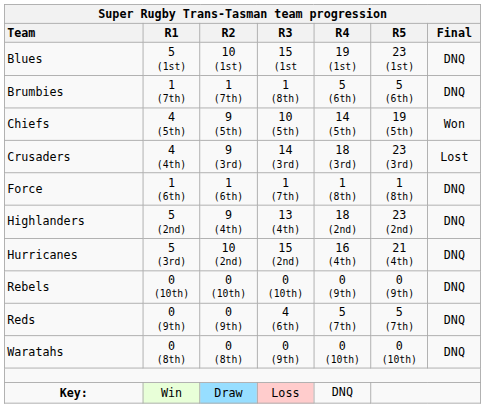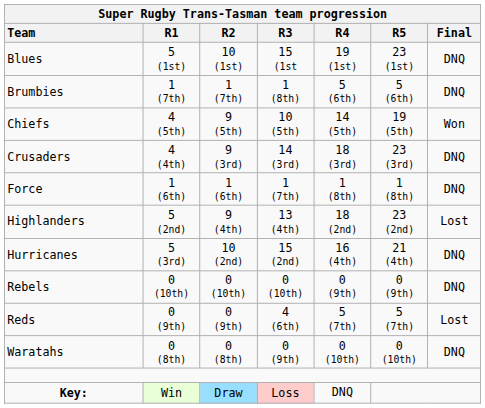 <table class="wikitable" style="text-align:center;min-width:60%">
 <tr>
 <th colspan="100%" cellpadding="0" cellspacing="0">Super Rugby Trans-Tasman team progression</th>
 </tr>
 <tr>
 <th style="text-align:left;width:8em">Team</th>
 <th style="width:2em">R1</th>
 <th style="width:2em">R2</th>
 <th style="width:2em">R3</th>
 <th style="width:2em">R4</th>
 <th style="width:2em">R5</th>
 <th style="padding:1px;width:2em">Final</th>
 </tr>
 <tr>
 <td style="text-align:left">Blues</td>
 <td>5<br><small>(1st)</small></td>
 <td>10<br><small>(1st)</small></td>
 <td>15<br><small>(1st</small></td>
 <td>19<br><small>(1st)</small></td>
 <td>23<br><small>(1st)</small></td>
 <td>DNQ</td>
 </tr>
 <tr>
 <td style="text-align:left">Brumbies</td>
 <td>1<br><small>(7th)</small></td>
 <td>1<br><small>(7th)</small></td>
 <td>1<br><small>(8th)</small></td>
 <td>5<br><small>(6th)</small></td>
 <td>5<br><small>(6th)</small></td>
 <td>DNQ</td>
 </tr>
 <tr>
 <td style="text-align:left">Chiefs</td>
 <td>4<br><small>(5th)</small></td>
 <td>9<br><small>(5th)</small></td>
 <td>10<br><small>(5th)</small></td>
 <td>14<br><small>(5th)</small></td>
 <td>19<br><small>(5th)</small></td>
 <td>Won</td>
 </tr>
 <tr>
 <td style="text-align:left">Crusaders</td>
 <td>4<br><small>(4th)</small></td>
 <td>9<br><small>(3rd)</small></td>
 <td>14<br><small>(3rd)</small></td>
 <td>18<br><small>(3rd)</small></td>
 <td>23<br><small>(3rd)</small></td>
-<td>Lost</td>
+<td>DNQ</td>
 </tr>
 <tr>
 <td style="text-align:left">Force</td>
 <td>1<br><small>(6th)</small></td>
 <td>1<br><small>(6th)</small></td>
 <td>1<br><small>(7th)</small></td>
 <td>1<br><small>(8th)</small></td>
 <td>1<br><small>(8th)</small></td>
 <td>DNQ</td>
 </tr>
 <tr>
 <td style="text-align:left">Highlanders</td>
 <td>5<br><small>(2nd)</small></td>
 <td>9<br><small>(4th)</small></td>
 <td>13<br><small>(4th)</small></td>
 <td>18<br><small>(2nd)</small></td>
 <td>23<br><small>(2nd)</small></td>
-<td>DNQ</td>
+<td>Lost</td>
 </tr>
 <tr>
 <td style="text-align:left">Hurricanes</td>
 <td>5<br><small>(3rd)</small></td>
 <td>10<br><small>(2nd)</small></td>
 <td>15<br><small>(2nd)</small></td>
 <td>16<br><small>(4th)</small></td>
 <td>21<br><small>(4th)</small></td>
 <td>DNQ</td>
 </tr>
 <tr>
 <td style="text-align:left">Rebels</td>
 <td>0<br><small>(10th)</small></td>
 <td>0<br><small>(10th)</small></td>
 <td>0<br><small>(10th)</small></td>
 <td>0<br><small>(9th)</small></td>
 <td>0<br><small>(9th)</small></td>
 <td>DNQ</td>
 </tr>
 <tr>
 <td style="text-align:left">Reds</td>
 <td>0<br><small>(9th)</small></td>
 <td>0<br><small>(9th)</small></td>
 <td>4<br><small>(6th)</small></td>
 <td>5<br><small>(7th)</small></td>
 <td>5<br><small>(7th)</small></td>
-<td>DNQ</td>
+<td>Lost</td>
 </tr>
 <tr>
 <td style="text-align:left">Waratahs</td>
 <td>0<br><small>(8th)</small></td>
 <td>0<br><small>(8th)</small></td>
 <td>0<br><small>(9th)</small></td>
 <td>0<br><small>(10th)</small></td>
 <td>0<br><small>(10th)</small></td>
 <td>DNQ</td>
 </tr>
 <tr>
 <td colspan="100%" style="text-align:center;height:10px"></td>
 </tr>
 <tr>
 <td><strong>Key:</strong></td>
 <td style="background:#E8FFD8">Win</td>
 <td style="background:#97DEFF;padding:0">Draw</td>
 <td style="background:#FFCCCC;padding:0">Loss</td>
 <td style="line-height:1.2;padding:3px">DNQ</td>
 </tr>
 </table>
